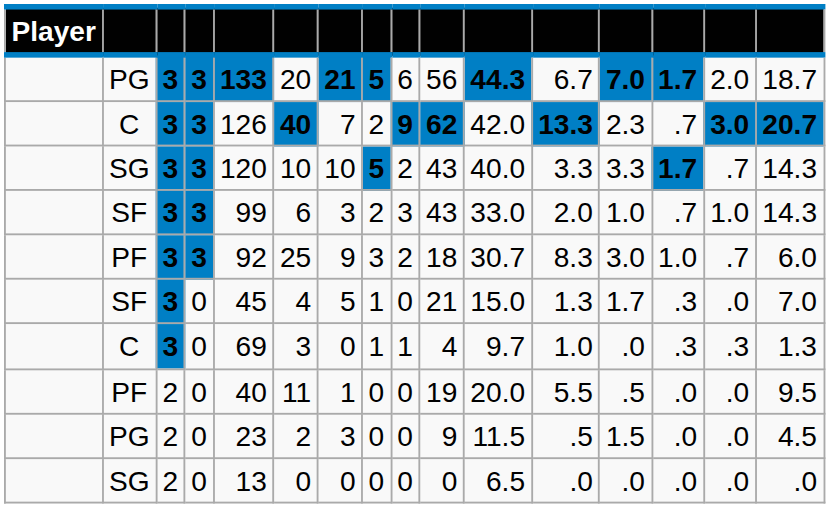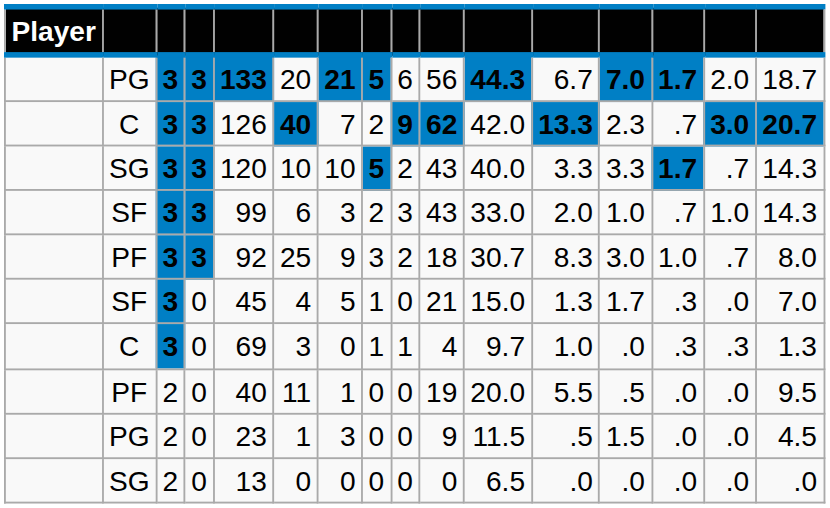 <table class="wikitable sortable" style="font-size: 95%; text-align:right;">
 <tr>
 <th style="background:#010101; color:#FFFFFF; border-top:#007FC5 3px solid; border-bottom:#007FC5 3px solid;">Player</th>
 <th style="background:#010101; color:#FFFFFF; border-top:#007FC5 3px solid; border-bottom:#007FC5 3px solid;"></th>
 <th style="background:#010101; color:#FFFFFF; border-top:#007FC5 3px solid; border-bottom:#007FC5 3px solid;"></th>
 <th style="background:#010101; color:#FFFFFF; border-top:#007FC5 3px solid; border-bottom:#007FC5 3px solid;"></th>
 <th style="background:#010101; color:#FFFFFF; border-top:#007FC5 3px solid; border-bottom:#007FC5 3px solid;"></th>
 <th style="background:#010101; color:#FFFFFF; border-top:#007FC5 3px solid; border-bottom:#007FC5 3px solid;"></th>
 <th style="background:#010101; color:#FFFFFF; border-top:#007FC5 3px solid; border-bottom:#007FC5 3px solid;"></th>
 <th style="background:#010101; color:#FFFFFF; border-top:#007FC5 3px solid; border-bottom:#007FC5 3px solid;"></th>
 <th style="background:#010101; color:#FFFFFF; border-top:#007FC5 3px solid; border-bottom:#007FC5 3px solid;"></th>
 <th style="background:#010101; color:#FFFFFF; border-top:#007FC5 3px solid; border-bottom:#007FC5 3px solid;"></th>
 <th style="background:#010101; color:#FFFFFF; border-top:#007FC5 3px solid; border-bottom:#007FC5 3px solid;"></th>
 <th style="background:#010101; color:#FFFFFF; border-top:#007FC5 3px solid; border-bottom:#007FC5 3px solid;"></th>
 <th style="background:#010101; color:#FFFFFF; border-top:#007FC5 3px solid; border-bottom:#007FC5 3px solid;"></th>
 <th style="background:#010101; color:#FFFFFF; border-top:#007FC5 3px solid; border-bottom:#007FC5 3px solid;"></th>
 <th style="background:#010101; color:#FFFFFF; border-top:#007FC5 3px solid; border-bottom:#007FC5 3px solid;"></th>
 <th style="background:#010101; color:#FFFFFF; border-top:#007FC5 3px solid; border-bottom:#007FC5 3px solid;"></th>
 </tr>
 <tr>
 <td style="text-align:left;"></td>
 <td style="text-align:center;">PG</td>
 <td style="background:#007FC5; color:#010101;"><strong>3</strong></td>
 <td style="background:#007FC5; color:#010101;"><strong>3</strong></td>
 <td style="background:#007FC5; color:#010101;"><strong>133</strong></td>
 <td>20</td>
 <td style="background:#007FC5; color:#010101;"><strong>21</strong></td>
 <td style="background:#007FC5; color:#010101;"><strong>5</strong></td>
 <td>6</td>
 <td>56</td>
 <td style="background:#007FC5; color:#010101;"><strong>44.3</strong></td>
 <td>6.7</td>
 <td style="background:#007FC5; color:#010101;"><strong>7.0</strong></td>
 <td style="background:#007FC5; color:#010101;"><strong>1.7</strong></td>
 <td>2.0</td>
 <td>18.7</td>
 </tr>
 <tr>
 <td style="text-align:left;"></td>
 <td style="text-align:center;">C</td>
 <td style="background:#007FC5; color:#010101;"><strong>3</strong></td>
 <td style="background:#007FC5; color:#010101;"><strong>3</strong></td>
 <td>126</td>
 <td style="background:#007FC5; color:#010101;"><strong>40</strong></td>
 <td>7</td>
 <td>2</td>
 <td style="background:#007FC5; color:#010101;"><strong>9</strong></td>
 <td style="background:#007FC5; color:#010101;"><strong>62</strong></td>
 <td>42.0</td>
 <td style="background:#007FC5; color:#010101;"><strong>13.3</strong></td>
 <td>2.3</td>
 <td>.7</td>
 <td style="background:#007FC5; color:#010101;"><strong>3.0</strong></td>
 <td style="background:#007FC5; color:#010101;"><strong>20.7</strong></td>
 </tr>
 <tr>
 <td style="text-align:left;"></td>
 <td style="text-align:center;">SG</td>
 <td style="background:#007FC5; color:#010101;"><strong>3</strong></td>
 <td style="background:#007FC5; color:#010101;"><strong>3</strong></td>
 <td>120</td>
 <td>10</td>
 <td>10</td>
 <td style="background:#007FC5; color:#010101;"><strong>5</strong></td>
 <td>2</td>
 <td>43</td>
 <td>40.0</td>
 <td>3.3</td>
 <td>3.3</td>
 <td style="background:#007FC5; color:#010101;"><strong>1.7</strong></td>
 <td>.7</td>
 <td>14.3</td>
 </tr>
 <tr>
 <td style="text-align:left;"></td>
 <td style="text-align:center;">SF</td>
 <td style="background:#007FC5; color:#010101;"><strong>3</strong></td>
 <td style="background:#007FC5; color:#010101;"><strong>3</strong></td>
 <td>99</td>
 <td>6</td>
 <td>3</td>
 <td>2</td>
 <td>3</td>
 <td>43</td>
 <td>33.0</td>
 <td>2.0</td>
 <td>1.0</td>
 <td>.7</td>
 <td>1.0</td>
 <td>14.3</td>
 </tr>
 <tr>
 <td style="text-align:left;"></td>
 <td style="text-align:center;">PF</td>
 <td style="background:#007FC5; color:#010101;"><strong>3</strong></td>
 <td style="background:#007FC5; color:#010101;"><strong>3</strong></td>
 <td>92</td>
 <td>25</td>
 <td>9</td>
 <td>3</td>
 <td>2</td>
 <td>18</td>
 <td>30.7</td>
 <td>8.3</td>
 <td>3.0</td>
 <td>1.0</td>
 <td>.7</td>
-<td>6.0</td>
+<td>8.0</td>
 </tr>
 <tr>
 <td style="text-align:left;"></td>
 <td style="text-align:center;">SF</td>
 <td style="background:#007FC5; color:#010101;"><strong>3</strong></td>
 <td>0</td>
 <td>45</td>
 <td>4</td>
 <td>5</td>
 <td>1</td>
 <td>0</td>
 <td>21</td>
 <td>15.0</td>
 <td>1.3</td>
 <td>1.7</td>
 <td>.3</td>
 <td>.0</td>
 <td>7.0</td>
 </tr>
 <tr>
 <td style="text-align:left;"></td>
 <td style="text-align:center;">C</td>
 <td style="background:#007FC5; color:#010101;"><strong>3</strong></td>
 <td>0</td>
 <td>69</td>
 <td>3</td>
 <td>0</td>
 <td>1</td>
 <td>1</td>
 <td>4</td>
 <td>9.7</td>
 <td>1.0</td>
 <td>.0</td>
 <td>.3</td>
 <td>.3</td>
 <td>1.3</td>
 </tr>
 <tr>
 <td style="text-align:left;"></td>
 <td style="text-align:center;">PF</td>
 <td>2</td>
 <td>0</td>
 <td>40</td>
 <td>11</td>
 <td>1</td>
 <td>0</td>
 <td>0</td>
 <td>19</td>
 <td>20.0</td>
 <td>5.5</td>
 <td>.5</td>
 <td>.0</td>
 <td>.0</td>
 <td>9.5</td>
 </tr>
 <tr>
 <td style="text-align:left;"></td>
 <td style="text-align:center;">PG</td>
 <td>2</td>
 <td>0</td>
 <td>23</td>
-<td>2</td>
+<td>1</td>
 <td>3</td>
 <td>0</td>
 <td>0</td>
 <td>9</td>
 <td>11.5</td>
 <td>.5</td>
 <td>1.5</td>
 <td>.0</td>
 <td>.0</td>
 <td>4.5</td>
 </tr>
 <tr>
 <td style="text-align:left;"></td>
 <td style="text-align:center;">SG</td>
 <td>2</td>
 <td>0</td>
 <td>13</td>
 <td>0</td>
 <td>0</td>
 <td>0</td>
 <td>0</td>
 <td>0</td>
 <td>6.5</td>
 <td>.0</td>
 <td>.0</td>
 <td>.0</td>
 <td>.0</td>
 <td>.0</td>
 </tr>
 </table>
